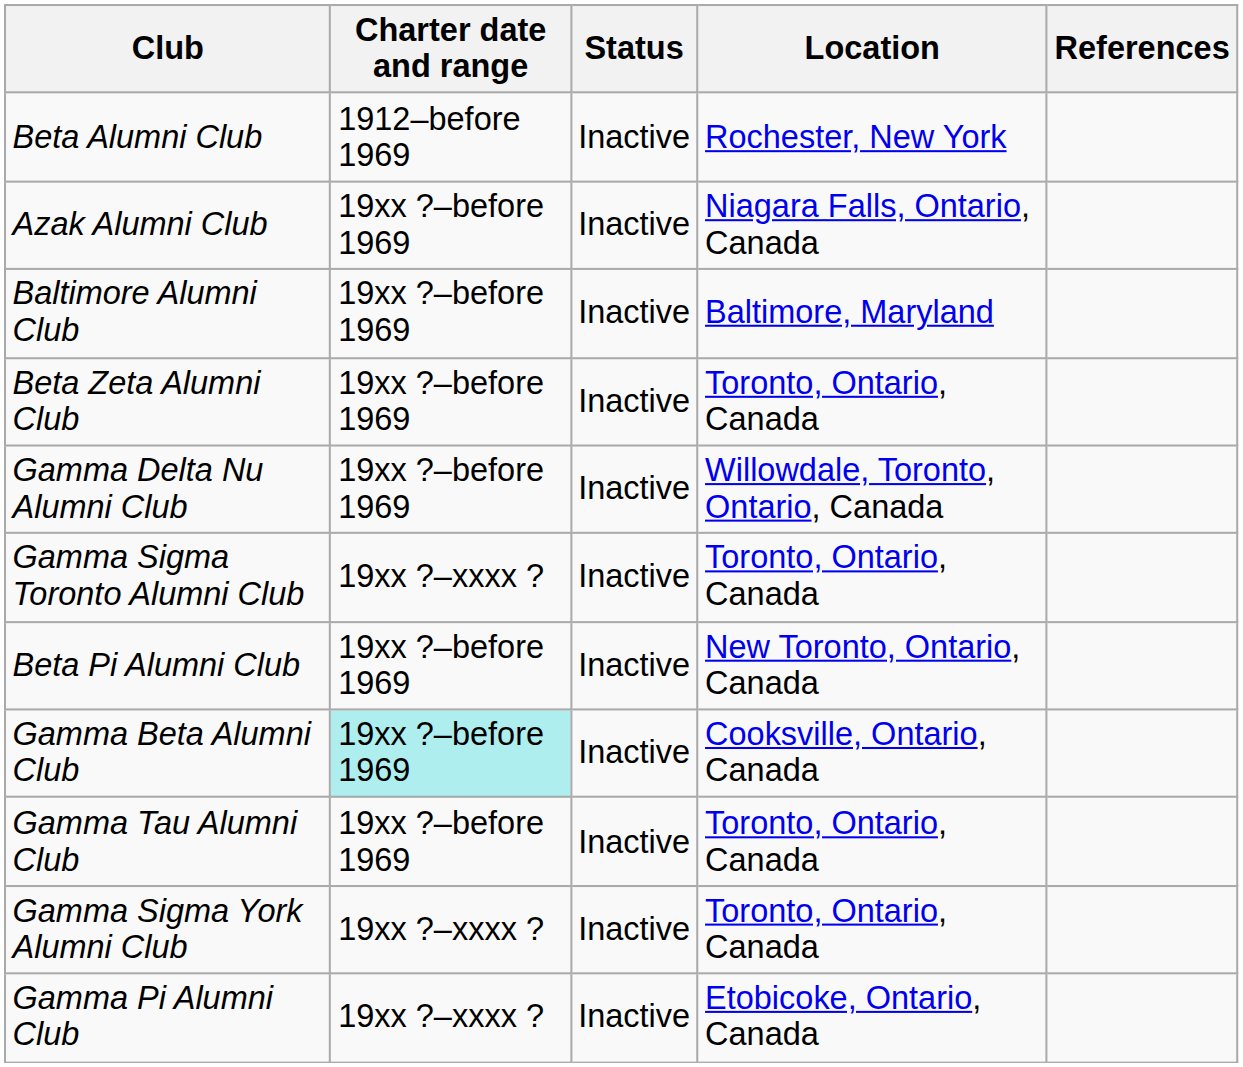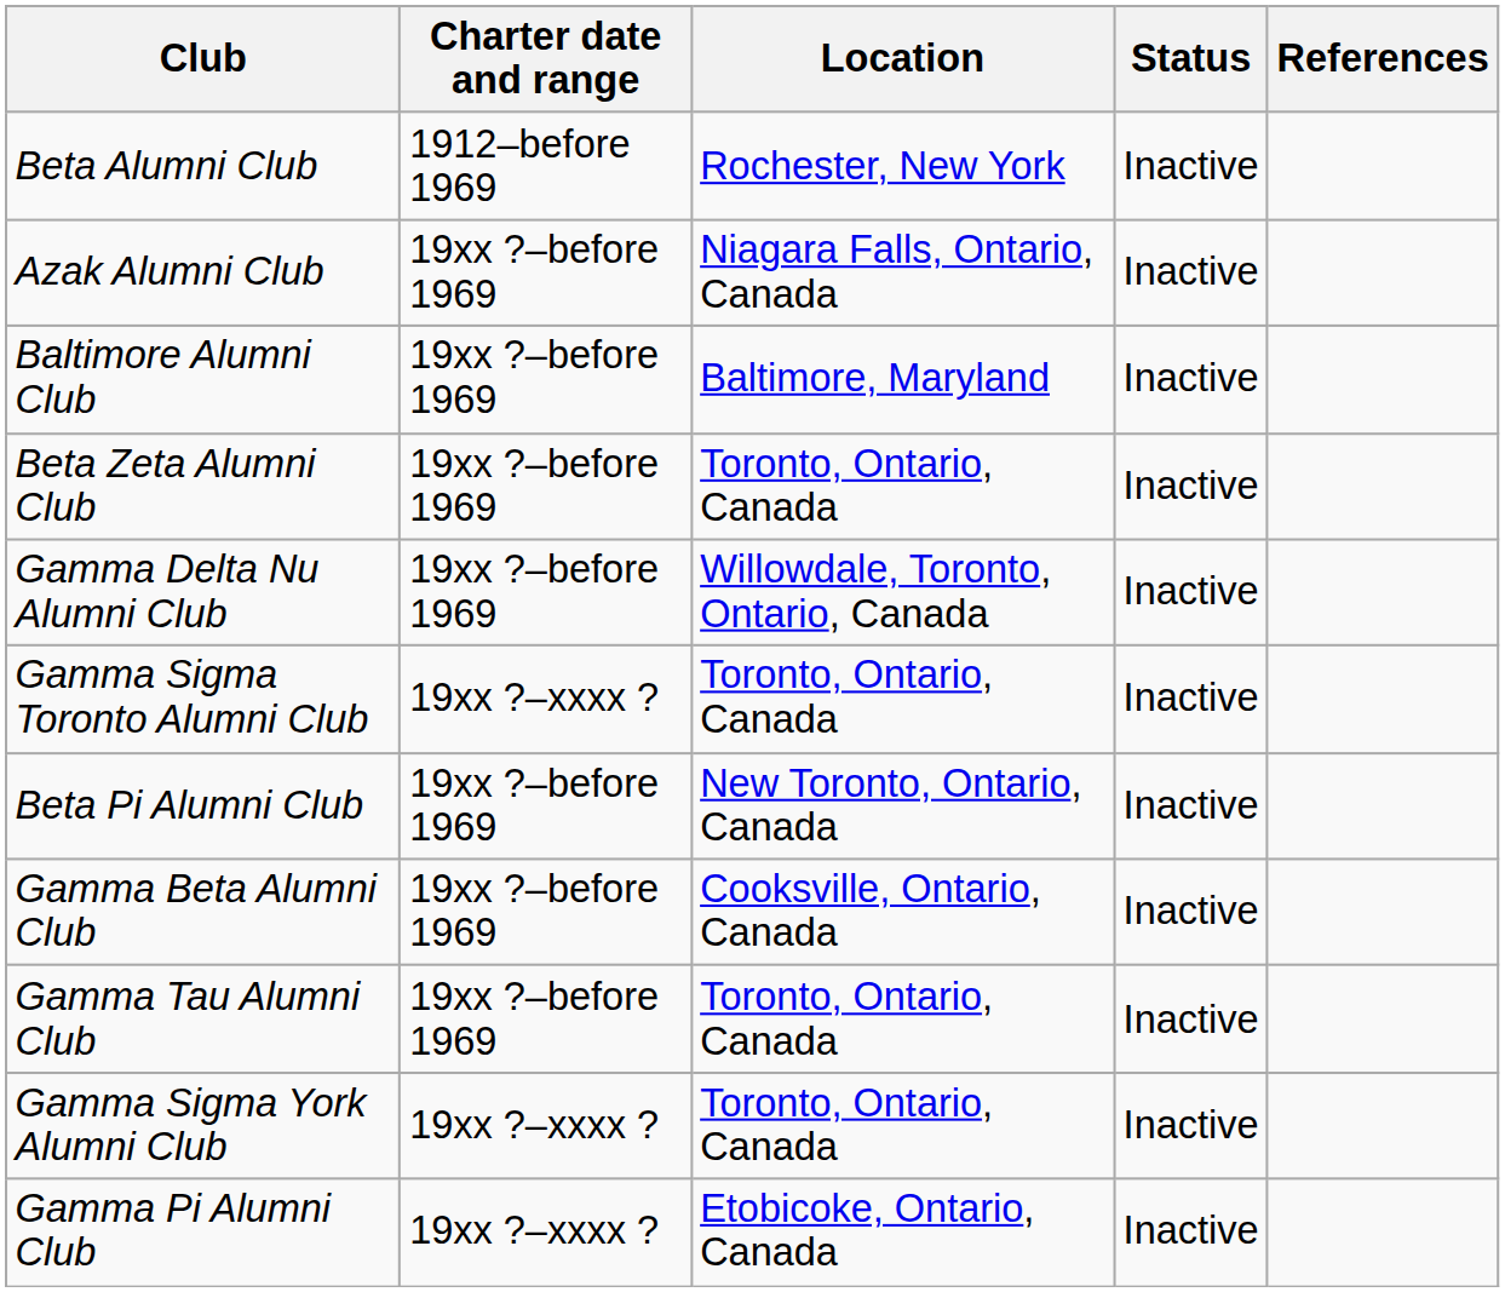 <table class="wikitable sortable">
 <tr>
 <th>Club</th>
 <th>Charter date and range</th>
+<th>Location</th>
 <th>Status</th>
-<th>Location</th>
 <th>References</th>
 </tr>
 <tr>
 <td><em>Beta Alumni Club</em></td>
 <td>1912–before 1969</td>
+<td><a href='#'>Rochester, New York</a></td>
 <td>Inactive</td>
-<td><a href='#'>Rochester, New York</a></td>
 <td></td>
 </tr>
 <tr>
 <td><em>Azak Alumni Club</em></td>
 <td>19xx ?–before 1969</td>
+<td><a href='#'>Niagara Falls, Ontario</a>, Canada</td>
 <td>Inactive</td>
-<td><a href='#'>Niagara Falls, Ontario</a>, Canada</td>
 <td></td>
 </tr>
 <tr>
 <td><em>Baltimore Alumni Club</em></td>
 <td>19xx ?–before 1969</td>
+<td><a href='#'>Baltimore, Maryland</a></td>
 <td>Inactive</td>
-<td><a href='#'>Baltimore, Maryland</a></td>
 <td></td>
 </tr>
 <tr>
 <td><em>Beta Zeta Alumni Club</em></td>
 <td>19xx ?–before 1969</td>
+<td><a href='#'>Toronto, Ontario</a>, Canada</td>
 <td>Inactive</td>
-<td><a href='#'>Toronto, Ontario</a>, Canada</td>
 <td></td>
 </tr>
 <tr>
 <td><em>Gamma Delta Nu Alumni Club</em></td>
 <td>19xx ?–before 1969</td>
+<td><a href='#'>Willowdale, Toronto</a>, <a href='#'>Ontario</a>, Canada</td>
 <td>Inactive</td>
-<td><a href='#'>Willowdale, Toronto</a>, <a href='#'>Ontario</a>, Canada</td>
 <td></td>
 </tr>
 <tr>
 <td><em>Gamma Sigma Toronto Alumni Club</em></td>
 <td>19xx ?–xxxx ?</td>
+<td><a href='#'>Toronto, Ontario</a>, Canada</td>
 <td>Inactive</td>
-<td><a href='#'>Toronto, Ontario</a>, Canada</td>
 <td></td>
 </tr>
 <tr>
 <td><em>Beta Pi Alumni Club</em></td>
 <td>19xx ?–before 1969</td>
+<td><a href='#'>New Toronto, Ontario</a>, Canada</td>
 <td>Inactive</td>
-<td><a href='#'>New Toronto, Ontario</a>, Canada</td>
 <td></td>
 </tr>
 <tr>
 <td><em>Gamma Beta Alumni Club</em></td>
-<td style="background: paleturquoise;">19xx ?–before 1969</td>
+<td>19xx ?–before 1969</td>
+<td><a href='#'>Cooksville, Ontario</a>, Canada</td>
 <td>Inactive</td>
-<td><a href='#'>Cooksville, Ontario</a>, Canada</td>
 <td></td>
 </tr>
 <tr>
 <td><em>Gamma Tau Alumni Club</em></td>
 <td>19xx ?–before 1969</td>
+<td><a href='#'>Toronto, Ontario</a>, Canada</td>
 <td>Inactive</td>
-<td><a href='#'>Toronto, Ontario</a>, Canada</td>
 <td></td>
 </tr>
 <tr>
 <td><em>Gamma Sigma York Alumni Club</em></td>
 <td>19xx ?–xxxx ?</td>
+<td><a href='#'>Toronto, Ontario</a>, Canada</td>
 <td>Inactive</td>
-<td><a href='#'>Toronto, Ontario</a>, Canada</td>
 <td></td>
 </tr>
 <tr>
 <td><em>Gamma Pi Alumni Club</em></td>
 <td>19xx ?–xxxx ?</td>
+<td><a href='#'>Etobicoke, Ontario</a>, Canada</td>
 <td>Inactive</td>
-<td><a href='#'>Etobicoke, Ontario</a>, Canada</td>
 <td></td>
 </tr>
 </table>
